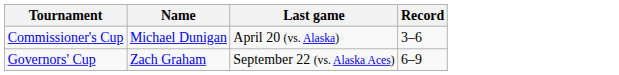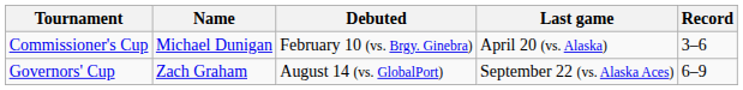 <table class="wikitable">
 <tr>
 <th>Tournament</th>
 <th>Name</th>
+<th>Debuted</th>
 <th>Last game</th>
 <th>Record</th>
 </tr>
 <tr>
 <td><a href='#'>Commissioner's Cup</a></td>
 <td><a href='#'>Michael Dunigan</a></td>
+<td>February 10 <small>(vs. <a href='#'>Brgy. Ginebra</a>)</small></td>
 <td>April 20 <small>(vs. <a href='#'>Alaska</a>)</small></td>
 <td>3–6</td>
 </tr>
 <tr>
 <td><a href='#'>Governors' Cup</a></td>
 <td><a href='#'>Zach Graham</a></td>
+<td>August 14 <small>(vs. <a href='#'>GlobalPort</a>)</small></td>
 <td>September 22 <small>(vs. <a href='#'>Alaska Aces</a>)</small></td>
 <td>6–9</td>
 </tr>
 </table>
